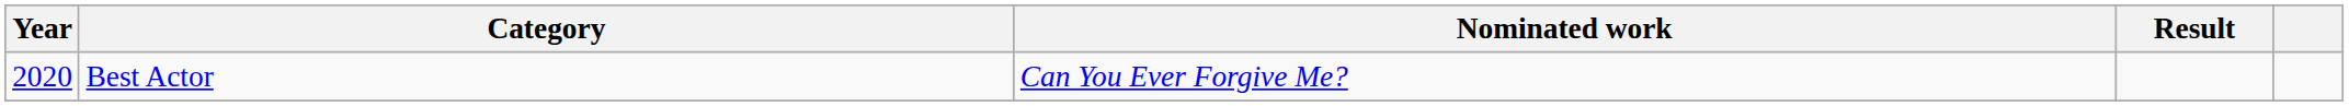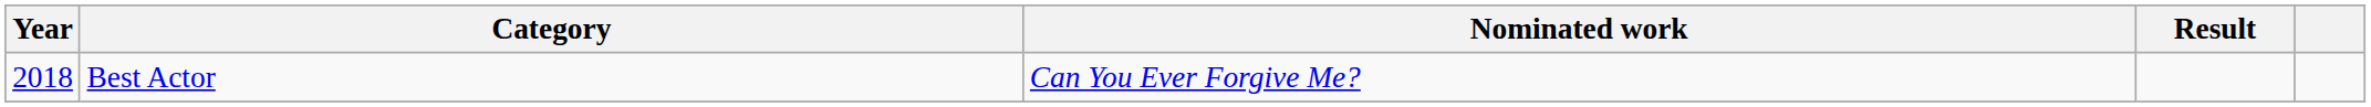 <table class=wikitable>
 <tr>
 <th scope="col" style="width:1em;">Year</th>
 <th scope="col" style="width:33em;">Category</th>
 <th scope="col" style="width:39em;">Nominated work</th>
 <th scope="col" style="width:5em;">Result</th>
 <th scope="col" style="width:2em;"></th>
 </tr>
 <tr>
-<td><a href='#'>2020</a></td>
+<td><a href='#'>2018</a></td>
 <td><a href='#'>Best Actor</a></td>
 <td><em><a href='#'>Can You Ever Forgive Me?</a></em></td>
 <td></td>
 <td style="text-align:center;"></td>
 </tr>
 </table>
